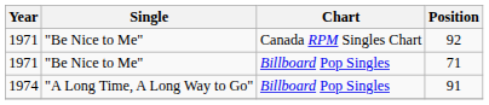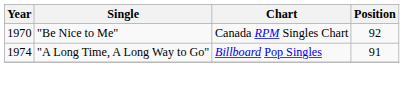 <table class="wikitable">
 <tr>
 <th align="left">Year</th>
 <th align="left">Single</th>
 <th align="left">Chart</th>
 <th align="left">Position</th>
 </tr>
 <tr>
-<td>1971</td>
+<td>1970</td>
 <td>"Be Nice to Me"</td>
 <td>Canada <em><a href='#'>RPM</a></em> Singles Chart</td>
 <td align="center">92</td>
-</tr>
-<tr>
-<td>1971</td>
-<td>"Be Nice to Me"</td>
-<td><em><a href='#'>Billboard</a></em> <a href='#'>Pop Singles</a></td>
-<td align="center">71</td>
 </tr>
 <tr>
 <td>1974</td>
 <td>"A Long Time, A Long Way to Go"</td>
 <td><em><a href='#'>Billboard</a></em> <a href='#'>Pop Singles</a></td>
 <td align="center">91</td>
 </tr>
 <tr>
 </tr>
 </table>
